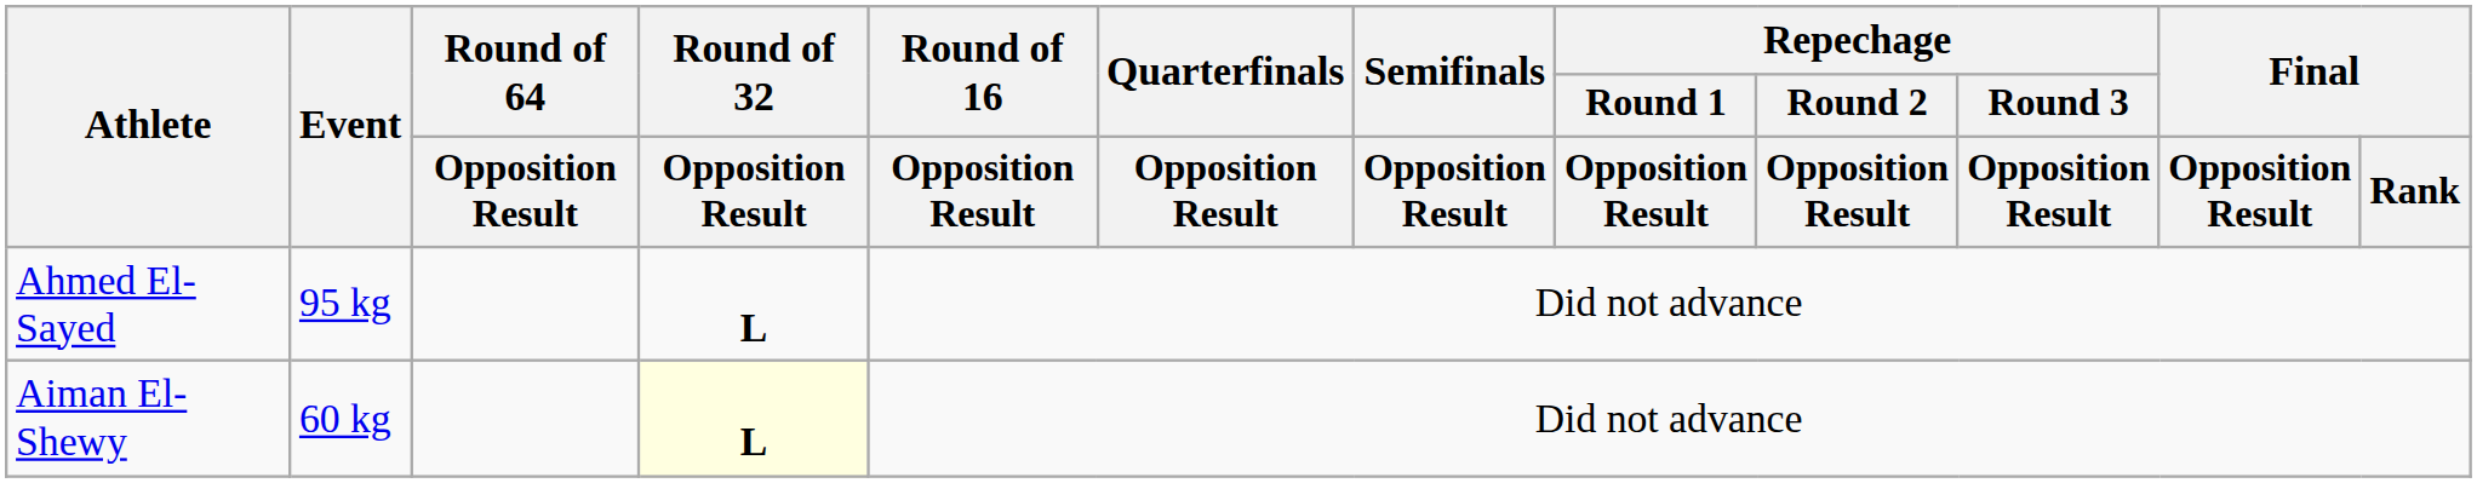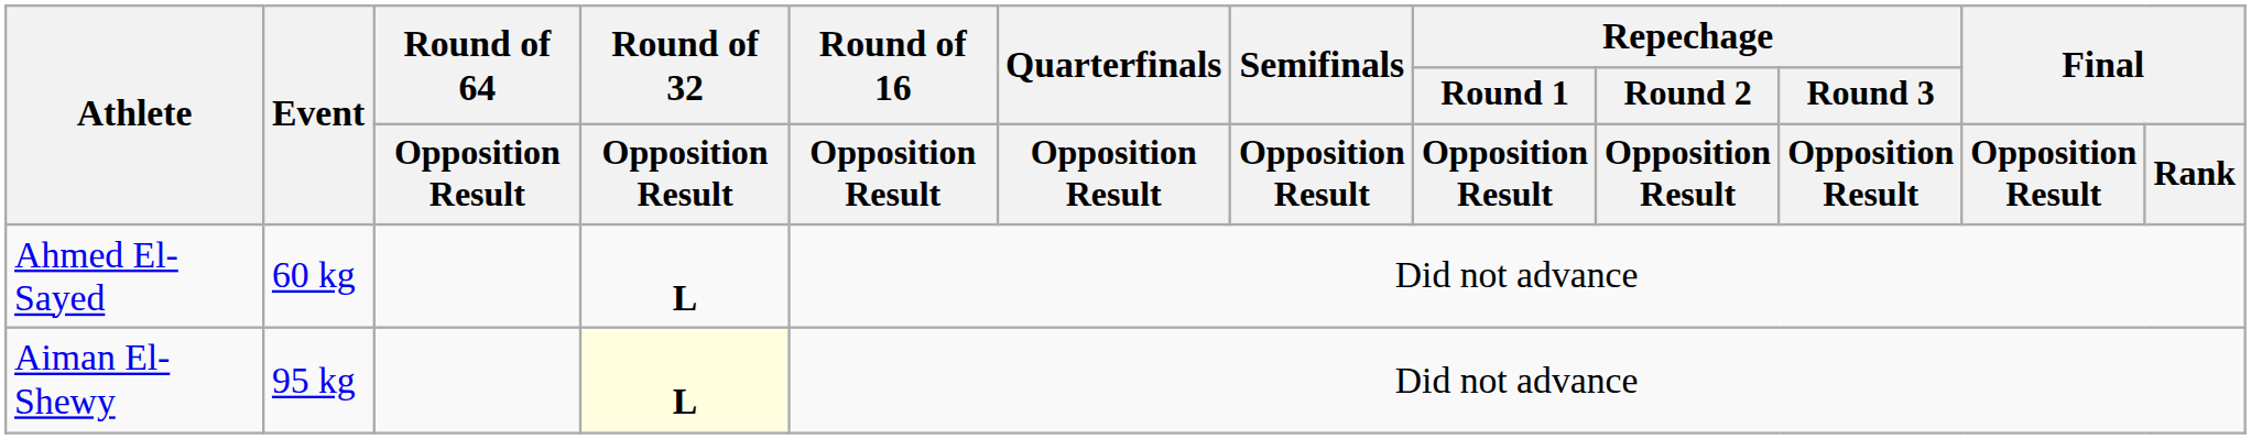 <table class="wikitable" style="font-size:90%">
 <tr>
 <th rowspan="3">Athlete</th>
 <th rowspan="3">Event</th>
 <th rowspan="2">Round of 64</th>
 <th rowspan="2">Round of 32</th>
 <th rowspan="2">Round of 16</th>
 <th rowspan="2">Quarterfinals</th>
 <th rowspan="2">Semifinals</th>
 <th colspan=3>Repechage</th>
 <th rowspan="2" colspan=2>Final</th>
 </tr>
 <tr style="font-size:95%">
 <th>Round 1</th>
 <th>Round 2</th>
 <th>Round 3</th>
 </tr>
 <tr style="font-size:95%">
 <th>Opposition<br>Result</th>
 <th>Opposition<br>Result</th>
 <th>Opposition<br>Result</th>
 <th>Opposition<br>Result</th>
 <th>Opposition<br>Result</th>
 <th>Opposition<br>Result</th>
 <th>Opposition<br>Result</th>
 <th>Opposition<br>Result</th>
 <th>Opposition<br>Result</th>
 <th>Rank</th>
 </tr>
 <tr align=center>
 <td align=left><a href='#'>Ahmed El-Sayed</a></td>
-<td align=left><a href='#'>95 kg</a></td>
+<td align=left><a href='#'>60 kg</a></td>
 <td></td>
 <td><br><strong>L</strong></td>
 <td colspan=8>Did not advance</td>
 </tr>
 <tr align=center>
 <td align=left><a href='#'>Aiman El-Shewy</a></td>
-<td align=left><a href='#'>60 kg</a></td>
+<td align=left><a href='#'>95 kg</a></td>
 <td></td>
 <td style="background: lightyellow;"><br><strong>L</strong></td>
 <td colspan=8>Did not advance</td>
 </tr>
 </table>
